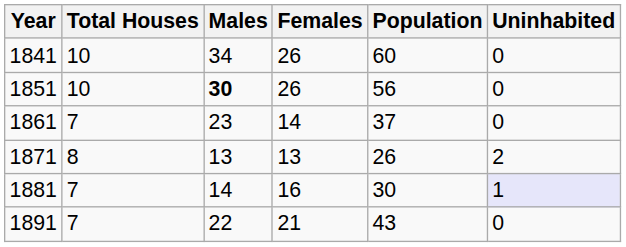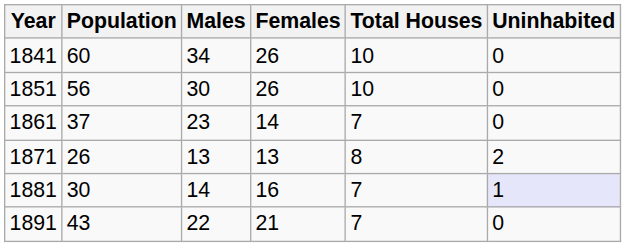 <table class="wikitable">
 <tr>
 <th>Year</th>
-<th>Total Houses</th>
+<th>Population</th>
 <th>Males</th>
 <th>Females</th>
-<th>Population</th>
+<th>Total Houses</th>
 <th>Uninhabited</th>
 </tr>
 <tr>
 <td>1841</td>
-<td>10</td>
+<td>60</td>
 <td>34</td>
 <td>26</td>
-<td>60</td>
+<td>10</td>
 <td>0</td>
 </tr>
 <tr>
 <td>1851</td>
+<td>56</td>
+<td>30</td>
+<td>26</td>
 <td>10</td>
-<td><strong>30</strong></td>
-<td>26</td>
-<td>56</td>
 <td>0</td>
 </tr>
 <tr>
 <td>1861</td>
-<td>7</td>
+<td>37</td>
 <td>23</td>
 <td>14</td>
-<td>37</td>
+<td>7</td>
 <td>0</td>
 </tr>
 <tr>
 <td>1871</td>
-<td>8</td>
+<td>26</td>
 <td>13</td>
 <td>13</td>
-<td>26</td>
+<td>8</td>
 <td>2</td>
 </tr>
 <tr>
 <td>1881</td>
-<td>7</td>
+<td>30</td>
 <td>14</td>
 <td>16</td>
-<td>30</td>
+<td>7</td>
 <td style="background: lavender;">1</td>
 </tr>
 <tr>
 <td>1891</td>
-<td>7</td>
+<td>43</td>
 <td>22</td>
 <td>21</td>
-<td>43</td>
+<td>7</td>
 <td>0</td>
 </tr>
 </table>
